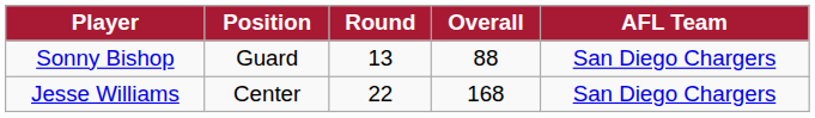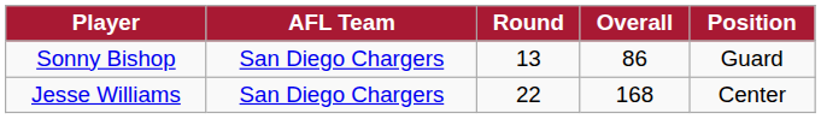 <table class="wikitable" width="65%">
 <tr align="center"  style="background:#A81933;color:#FFFFFF;">
 <td><strong>Player</strong></td>
-<td><strong>Position</strong></td>
+<td><strong>AFL Team</strong></td>
 <td><strong>Round</strong></td>
 <td><strong>Overall</strong></td>
-<td><strong>AFL Team</strong></td>
+<td><strong>Position</strong></td>
 </tr>
 <tr align="center" bgcolor="">
 <td><a href='#'>Sonny Bishop</a></td>
+<td><a href='#'>San Diego Chargers</a></td>
+<td>13</td>
+<td>86</td>
 <td>Guard</td>
-<td>13</td>
-<td>88</td>
-<td><a href='#'>San Diego Chargers</a></td>
 </tr>
 <tr align="center" bgcolor="">
 <td><a href='#'>Jesse Williams</a></td>
-<td>Center</td>
+<td><a href='#'>San Diego Chargers</a></td>
 <td>22</td>
 <td>168</td>
-<td><a href='#'>San Diego Chargers</a></td>
+<td>Center</td>
 </tr>
 </table>
